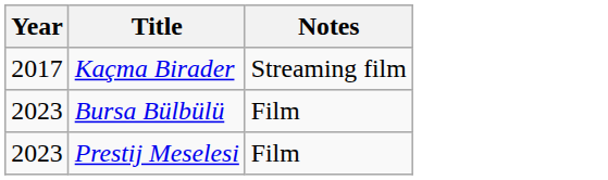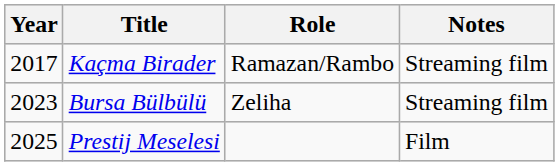 <table class="wikitable sortable" style="font-size: 95%;">
 <tr>
 <th>Year</th>
 <th>Title</th>
+<th>Role</th>
 <th>Notes</th>
 </tr>
 <tr>
 <td>2017</td>
 <td><em><a href='#'>Kaçma Birader</a></em></td>
+<td>Ramazan/Rambo</td>
 <td>Streaming film</td>
 </tr>
 <tr>
 <td>2023</td>
 <td><em><a href='#'>Bursa Bülbülü</a></em></td>
-<td>Film</td>
+<td>Zeliha</td>
+<td>Streaming film</td>
 </tr>
 <tr>
-<td>2023</td>
+<td>2025</td>
 <td><em><a href='#'>Prestij Meselesi</a></em></td>
+<td></td>
 <td>Film</td>
 </tr>
 </table>
